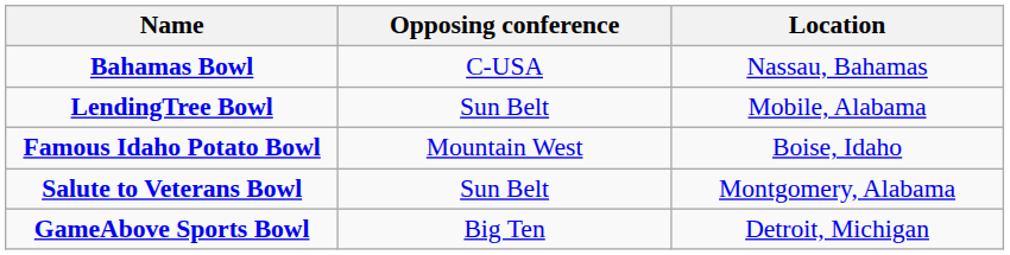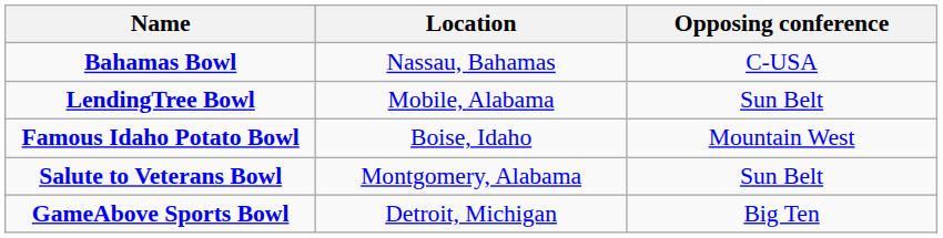 <table class="wikitable sortable" style="text-align: center;">
 <tr>
 <th style="width:200px;">Name</th>
+<th style="width:200px;">Location</th>
 <th style="width:200px;">Opposing conference</th>
-<th style="width:200px;">Location</th>
 </tr>
 <tr>
 <td><strong><a href='#'>Bahamas Bowl</a></strong></td>
+<td><a href='#'>Nassau, Bahamas</a></td>
 <td><a href='#'>C-USA</a></td>
-<td><a href='#'>Nassau, Bahamas</a></td>
 </tr>
 <tr>
 <td><strong><a href='#'>LendingTree Bowl</a></strong></td>
+<td><a href='#'>Mobile, Alabama</a></td>
 <td><a href='#'>Sun Belt</a></td>
-<td><a href='#'>Mobile, Alabama</a></td>
 </tr>
 <tr>
 <td><strong><a href='#'>Famous Idaho Potato Bowl</a></strong></td>
+<td><a href='#'>Boise, Idaho</a></td>
 <td><a href='#'>Mountain West</a></td>
-<td><a href='#'>Boise, Idaho</a></td>
 </tr>
 <tr>
 <td><strong><a href='#'>Salute to Veterans Bowl</a></strong></td>
+<td><a href='#'>Montgomery, Alabama</a></td>
 <td><a href='#'>Sun Belt</a></td>
-<td><a href='#'>Montgomery, Alabama</a></td>
 </tr>
 <tr>
 <td><strong><a href='#'>GameAbove Sports Bowl</a></strong></td>
+<td><a href='#'>Detroit, Michigan</a></td>
 <td><a href='#'>Big Ten</a></td>
-<td><a href='#'>Detroit, Michigan</a></td>
 </tr>
 </table>
